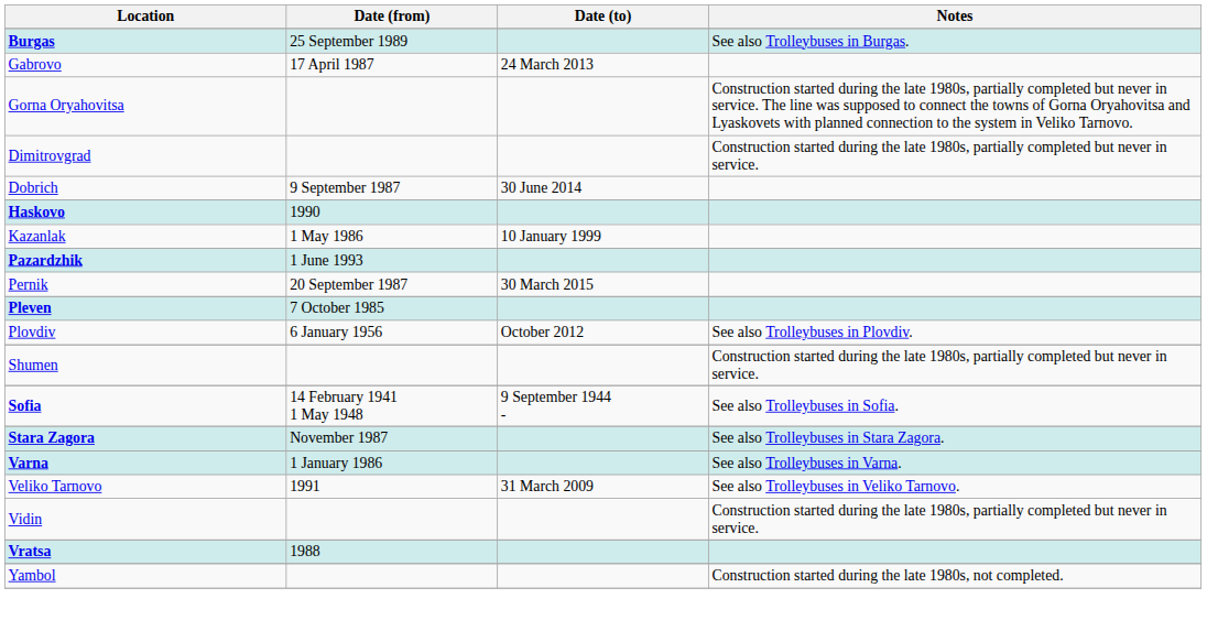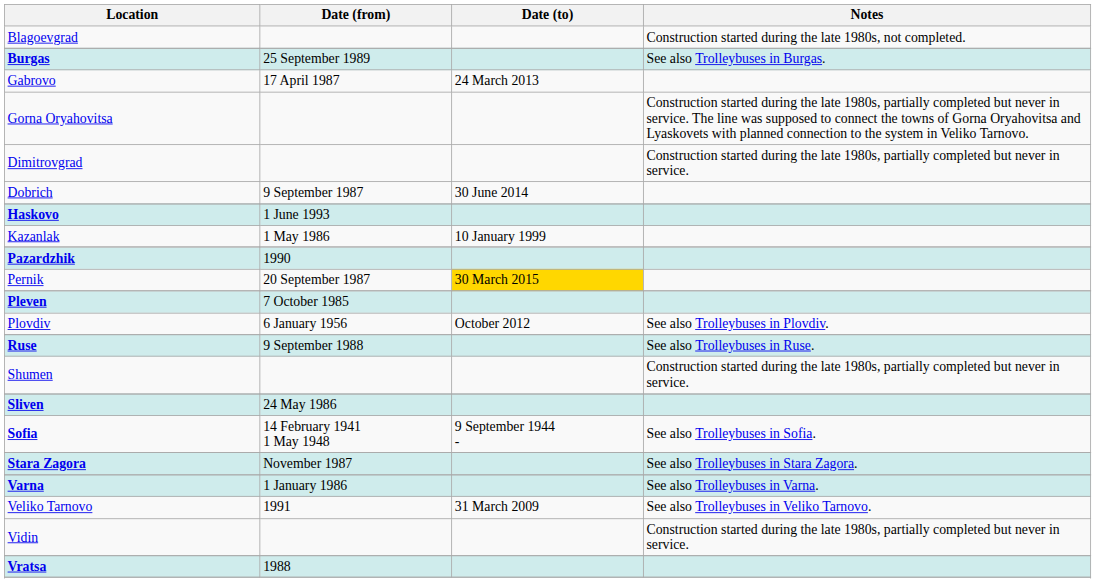 <table class="wikitable" width=100%>
 <tr>
 <th width=20%>Location</th>
 <th width=15%>Date (from)</th>
 <th width=15%>Date (to)</th>
 <th width=35%>Notes</th>
+</tr>
+<tr>
+<td><a href='#'>Blagoevgrad</a></td>
+<td> </td>
+<td> </td>
+<td>Construction started during the late 1980s, not completed.</td>
 </tr>
 <tr>
 </tr>
 <tr style="background:#CFECEC">
 <td><strong><a href='#'>Burgas</a></strong></td>
 <td>25 September 1989</td>
 <td> </td>
 <td>See also <a href='#'>Trolleybuses in Burgas</a>.</td>
 </tr>
 <tr>
 <td><a href='#'>Gabrovo</a></td>
 <td>17 April 1987</td>
 <td>24 March 2013</td>
 <td> </td>
 </tr>
 <tr>
 <td><a href='#'>Gorna Oryahovitsa</a></td>
 <td> </td>
 <td> </td>
 <td>Construction started during the late 1980s, partially completed but never in service. The line was supposed to connect the towns of Gorna Oryahovitsa and Lyaskovets with planned connection to the system in Veliko Tarnovo.</td>
 </tr>
 <tr>
 <td><a href='#'>Dimitrovgrad</a></td>
 <td> </td>
 <td> </td>
 <td>Construction started during the late 1980s, partially completed but never in service.</td>
 </tr>
 <tr>
 <td><a href='#'>Dobrich</a></td>
 <td>9 September 1987</td>
 <td>30 June 2014</td>
 <td> </td>
 </tr>
 <tr>
 </tr>
 <tr style="background:#CFECEC">
 <td><strong><a href='#'>Haskovo</a></strong></td>
-<td>1990</td>
+<td>1 June 1993</td>
 <td> </td>
 <td> </td>
 </tr>
 <tr>
 <td><a href='#'>Kazanlak</a></td>
 <td>1 May 1986</td>
 <td>10 January 1999</td>
 <td> </td>
 </tr>
 <tr>
 </tr>
 <tr style="background:#CFECEC">
 <td><strong><a href='#'>Pazardzhik</a></strong></td>
-<td>1 June 1993</td>
+<td>1990</td>
 <td> </td>
 <td> </td>
 </tr>
 <tr>
 <td><a href='#'>Pernik</a></td>
 <td>20 September 1987</td>
-<td>30 March 2015</td>
+<td style="background: gold;">30 March 2015</td>
 <td> </td>
 </tr>
 <tr>
 </tr>
 <tr style="background:#CFECEC">
 <td><strong><a href='#'>Pleven</a></strong></td>
 <td>7 October 1985</td>
 <td> </td>
 <td> </td>
 </tr>
 <tr>
 <td><a href='#'>Plovdiv</a></td>
 <td>6 January 1956</td>
 <td>October 2012</td>
 <td>See also <a href='#'>Trolleybuses in Plovdiv</a>.</td>
 </tr>
 <tr>
 </tr>
+<tr style="background:#CFECEC">
+<td><strong><a href='#'>Ruse</a></strong></td>
+<td>9 September 1988</td>
+<td> </td>
+<td>See also <a href='#'>Trolleybuses in Ruse</a>.</td>
+</tr>
 <tr>
 <td><a href='#'>Shumen</a></td>
 <td> </td>
 <td> </td>
 <td>Construction started during the late 1980s, partially completed but never in service.</td>
 </tr>
 <tr>
+</tr>
+<tr style="background:#CFECEC">
+<td><strong><a href='#'>Sliven</a></strong></td>
+<td>24 May 1986</td>
+<td> </td>
+<td> </td>
 </tr>
 <tr>
 <td><strong><a href='#'>Sofia</a></strong></td>
 <td>14 February 1941<br>1 May 1948</td>
 <td>9 September 1944<br>-</td>
 <td>See also <a href='#'>Trolleybuses in Sofia</a>.</td>
 </tr>
 <tr>
 </tr>
 <tr style="background:#CFECEC">
 <td><strong><a href='#'>Stara Zagora</a></strong></td>
 <td>November 1987</td>
 <td> </td>
 <td>See also <a href='#'>Trolleybuses in Stara Zagora</a>.</td>
 </tr>
 <tr>
 </tr>
 <tr style="background:#CFECEC">
 <td><strong><a href='#'>Varna</a></strong></td>
 <td>1 January 1986</td>
 <td> </td>
 <td>See also <a href='#'>Trolleybuses in Varna</a>.</td>
 </tr>
 <tr>
 <td><a href='#'>Veliko Tarnovo</a></td>
 <td>1991</td>
 <td>31 March 2009</td>
 <td>See also <a href='#'>Trolleybuses in Veliko Tarnovo</a>.</td>
 </tr>
 <tr>
 <td><a href='#'>Vidin</a></td>
 <td></td>
 <td> </td>
 <td>Construction started during the late 1980s, partially completed but never in service.</td>
 </tr>
 <tr>
 </tr>
 <tr style="background:#CFECEC">
 <td><strong><a href='#'>Vratsa</a></strong></td>
 <td>1988</td>
 <td> </td>
 <td> </td>
 </tr>
 <tr>
 </tr>
 <tr>
-<td><a href='#'>Yambol</a></td>
-<td> </td>
-<td> </td>
-<td>Construction started during the late 1980s, not completed.</td>
-</tr>
-<tr>
 </tr>
 </table>
